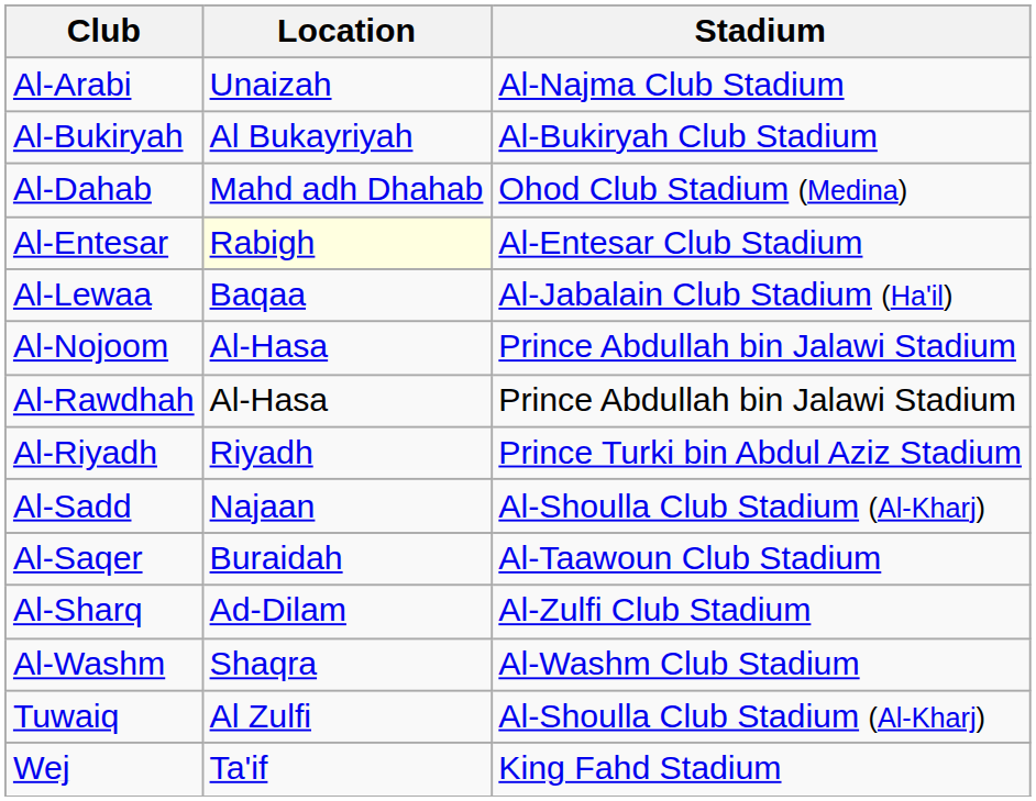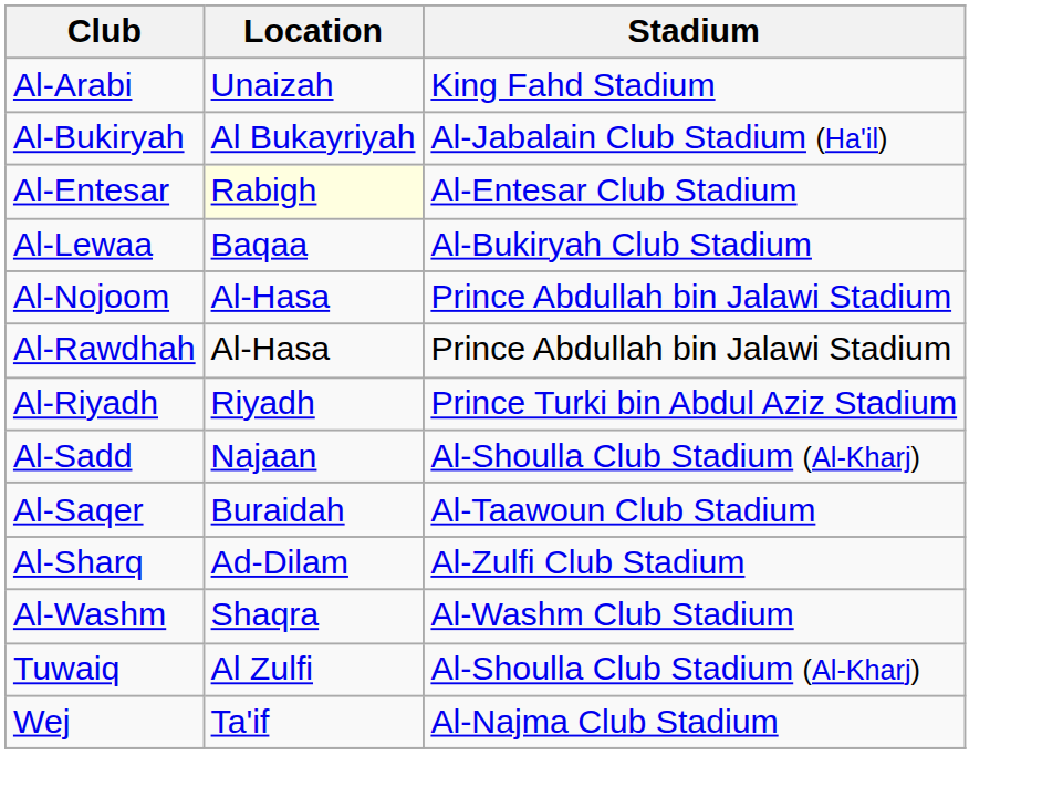 <table class="wikitable sortable">
 <tr>
 <th>Club</th>
 <th>Location</th>
 <th>Stadium</th>
 </tr>
 <tr>
 <td><a href='#'>Al-Arabi</a></td>
 <td><a href='#'>Unaizah</a></td>
-<td><a href='#'>Al-Najma Club Stadium</a></td>
+<td><a href='#'>King Fahd Stadium</a></td>
 </tr>
 <tr>
 <td><a href='#'>Al-Bukiryah</a></td>
 <td><a href='#'>Al Bukayriyah</a></td>
-<td><a href='#'>Al-Bukiryah Club Stadium</a></td>
-</tr>
-<tr>
-<td><a href='#'>Al-Dahab</a></td>
-<td><a href='#'>Mahd adh Dhahab</a></td>
-<td><a href='#'>Ohod Club Stadium</a> <small>(<a href='#'>Medina</a>)</small></td>
+<td><a href='#'>Al-Jabalain Club Stadium</a> <small>(<a href='#'>Ha'il</a>)</small></td>
 </tr>
 <tr>
 <td><a href='#'>Al-Entesar</a></td>
 <td style="background: lightyellow;"><a href='#'>Rabigh</a></td>
 <td><a href='#'>Al-Entesar Club Stadium</a></td>
 </tr>
 <tr>
 <td><a href='#'>Al-Lewaa</a></td>
 <td><a href='#'>Baqaa</a></td>
-<td><a href='#'>Al-Jabalain Club Stadium</a> <small>(<a href='#'>Ha'il</a>)</small></td>
+<td><a href='#'>Al-Bukiryah Club Stadium</a></td>
 </tr>
 <tr>
 <td><a href='#'>Al-Nojoom</a></td>
 <td><a href='#'>Al-Hasa</a> </td>
 <td><a href='#'>Prince Abdullah bin Jalawi Stadium</a></td>
 </tr>
 <tr>
 <td><a href='#'>Al-Rawdhah</a></td>
 <td>Al-Hasa </td>
 <td>Prince Abdullah bin Jalawi Stadium</td>
 </tr>
 <tr>
 <td><a href='#'>Al-Riyadh</a></td>
 <td><a href='#'>Riyadh</a></td>
 <td><a href='#'>Prince Turki bin Abdul Aziz Stadium</a></td>
 </tr>
 <tr>
 <td><a href='#'>Al-Sadd</a></td>
 <td><a href='#'>Najaan</a></td>
 <td><a href='#'>Al-Shoulla Club Stadium</a> <small>(<a href='#'>Al-Kharj</a>)</small></td>
 </tr>
 <tr>
 <td><a href='#'>Al-Saqer</a></td>
 <td><a href='#'>Buraidah</a> </td>
 <td><a href='#'>Al-Taawoun Club Stadium</a></td>
 </tr>
 <tr>
 <td><a href='#'>Al-Sharq</a></td>
 <td><a href='#'>Ad-Dilam</a></td>
 <td><a href='#'>Al-Zulfi Club Stadium</a></td>
 </tr>
 <tr>
 <td><a href='#'>Al-Washm</a></td>
 <td><a href='#'>Shaqra</a></td>
 <td><a href='#'>Al-Washm Club Stadium</a></td>
 </tr>
 <tr>
 <td><a href='#'>Tuwaiq</a></td>
 <td><a href='#'>Al Zulfi</a></td>
 <td><a href='#'>Al-Shoulla Club Stadium</a> <small>(<a href='#'>Al-Kharj</a>)</small></td>
 </tr>
 <tr>
 <td><a href='#'>Wej</a></td>
 <td><a href='#'>Ta'if</a></td>
-<td><a href='#'>King Fahd Stadium</a></td>
+<td><a href='#'>Al-Najma Club Stadium</a></td>
 </tr>
 <tr>
 </tr>
 </table>
